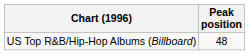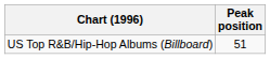 <table class="wikitable">
 <tr>
 <th>Chart (1996)</th>
 <th>Peak<br>position</th>
 </tr>
 <tr>
 <td>US Top R&B/Hip-Hop Albums (<em>Billboard</em>)</td>
-<td align="center">48</td>
+<td align="center">51</td>
 </tr>
 </table>
